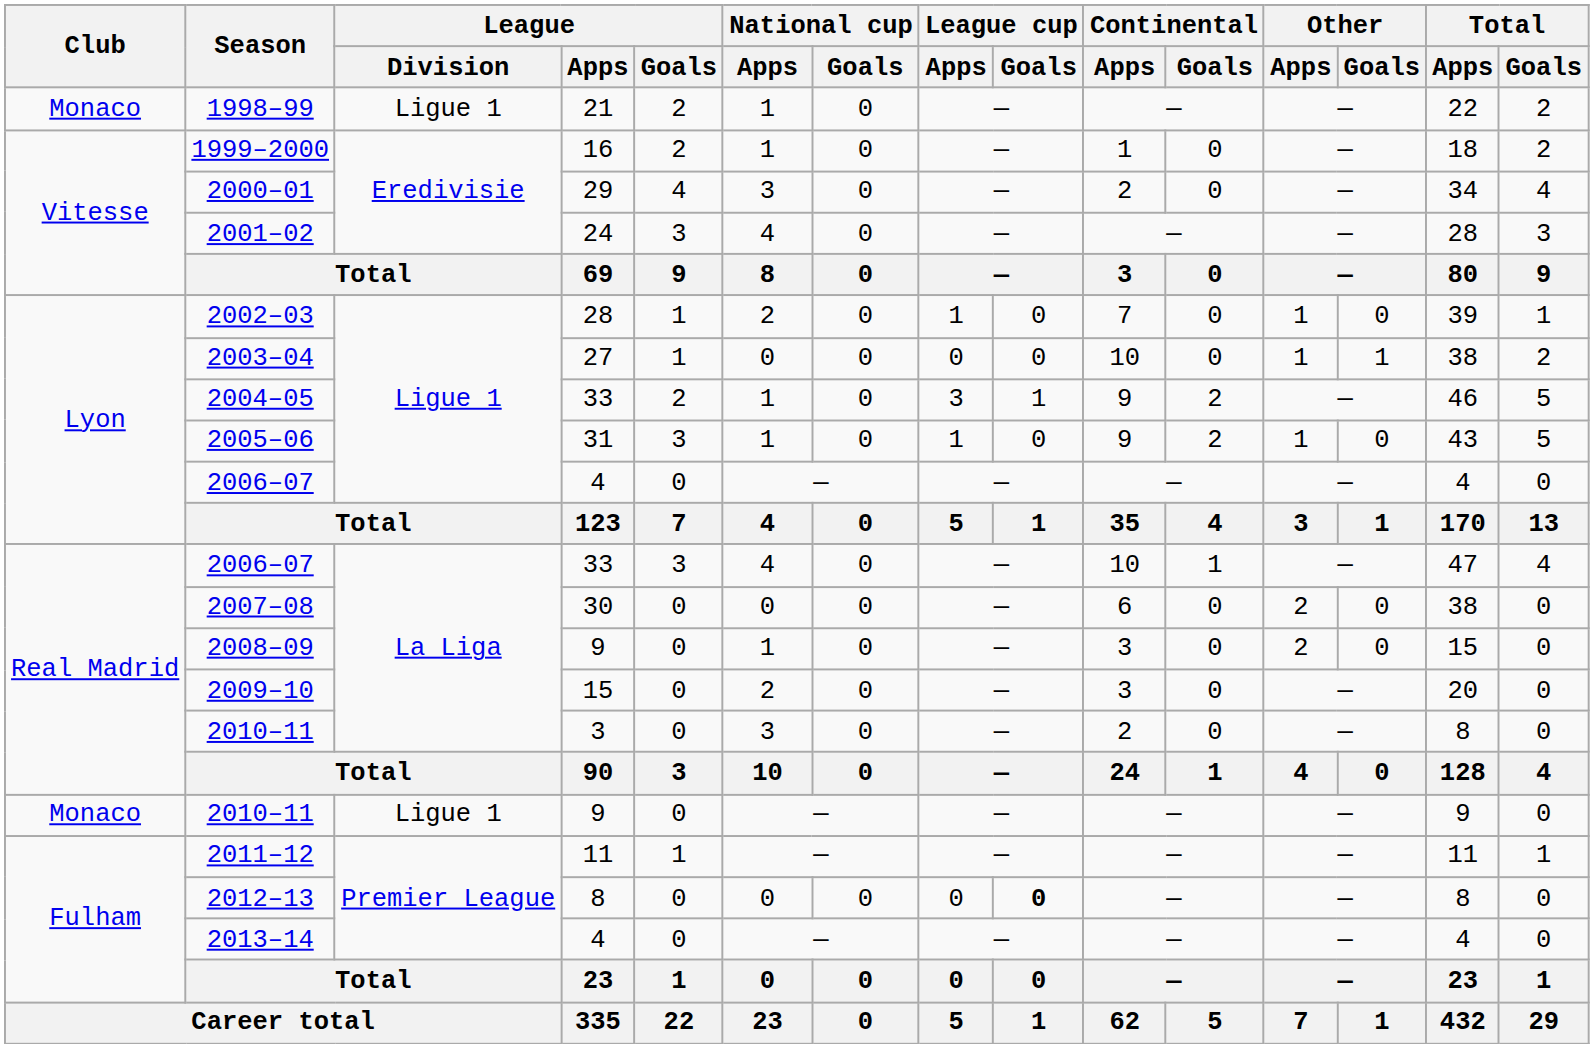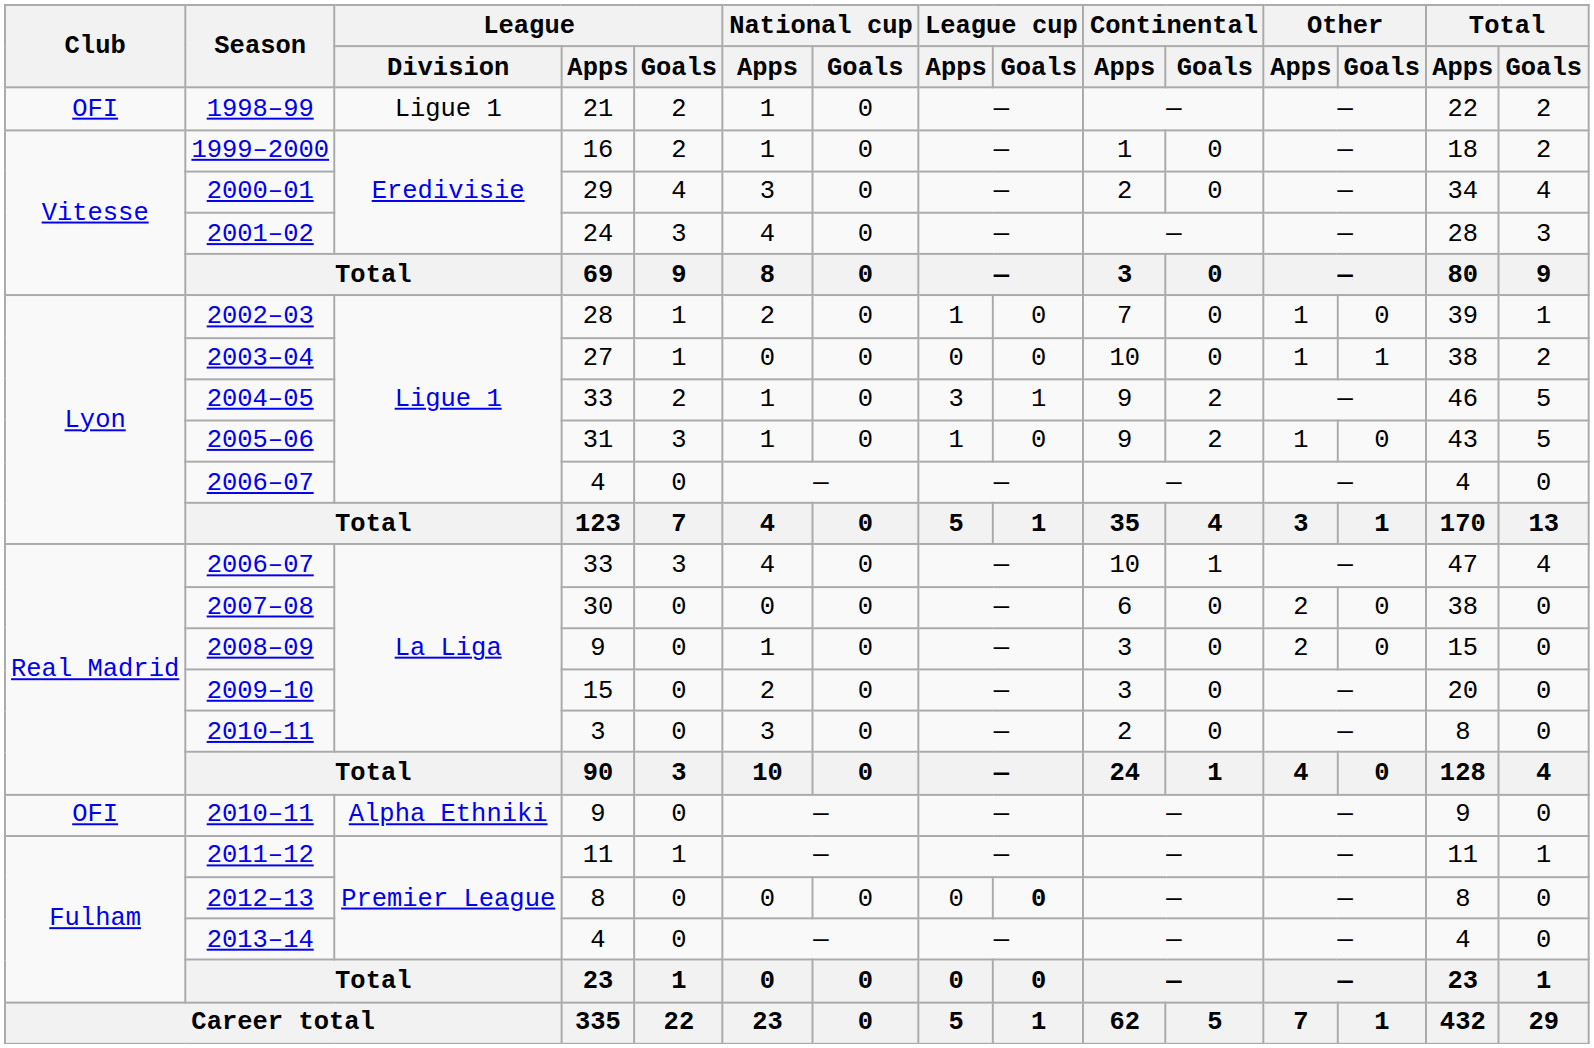 <table class="wikitable" style="text-align:center">
 <tr>
 <th rowspan="2">Club</th>
 <th rowspan="2">Season</th>
 <th colspan="3">League</th>
 <th colspan="2">National cup</th>
 <th colspan="2">League cup</th>
 <th colspan="2">Continental</th>
 <th colspan="2">Other</th>
 <th colspan="2">Total</th>
 </tr>
 <tr>
 <th>Division</th>
 <th>Apps</th>
 <th>Goals</th>
 <th>Apps</th>
 <th>Goals</th>
 <th>Apps</th>
 <th>Goals</th>
 <th>Apps</th>
 <th>Goals</th>
 <th>Apps</th>
 <th>Goals</th>
 <th>Apps</th>
 <th>Goals</th>
 </tr>
 <tr>
-<td><a href='#'>Monaco</a></td>
+<td><a href='#'>OFI</a></td>
 <td><a href='#'>1998–99</a></td>
 <td>Ligue 1</td>
 <td>21</td>
 <td>2</td>
 <td>1</td>
 <td>0</td>
 <td colspan="2">—</td>
 <td colspan="2">—</td>
 <td colspan="2">—</td>
 <td>22</td>
 <td>2</td>
 </tr>
 <tr>
 <td rowspan="4"><a href='#'>Vitesse</a></td>
 <td><a href='#'>1999–2000</a></td>
 <td rowspan="3"><a href='#'>Eredivisie</a></td>
 <td>16</td>
 <td>2</td>
 <td>1</td>
 <td>0</td>
 <td colspan="2">—</td>
 <td>1</td>
 <td>0</td>
 <td colspan="2">—</td>
 <td>18</td>
 <td>2</td>
 </tr>
 <tr>
 <td><a href='#'>2000–01</a></td>
 <td>29</td>
 <td>4</td>
 <td>3</td>
 <td>0</td>
 <td colspan="2">—</td>
 <td>2</td>
 <td>0</td>
 <td colspan="2">—</td>
 <td>34</td>
 <td>4</td>
 </tr>
 <tr>
 <td><a href='#'>2001–02</a></td>
 <td>24</td>
 <td>3</td>
 <td>4</td>
 <td>0</td>
 <td colspan="2">—</td>
 <td colspan="2">—</td>
 <td colspan="2">—</td>
 <td>28</td>
 <td>3</td>
 </tr>
 <tr>
 <th colspan="2">Total</th>
 <th>69</th>
 <th>9</th>
 <th>8</th>
 <th>0</th>
 <th colspan="2">—</th>
 <th>3</th>
 <th>0</th>
 <th colspan="2">—</th>
 <th>80</th>
 <th>9</th>
 </tr>
 <tr>
 <td rowspan="6"><a href='#'>Lyon</a></td>
 <td><a href='#'>2002–03</a></td>
 <td rowspan="5"><a href='#'>Ligue 1</a></td>
 <td>28</td>
 <td>1</td>
 <td>2</td>
 <td>0</td>
 <td>1</td>
 <td>0</td>
 <td>7</td>
 <td>0</td>
 <td>1</td>
 <td>0</td>
 <td>39</td>
 <td>1</td>
 </tr>
 <tr>
 <td><a href='#'>2003–04</a></td>
 <td>27</td>
 <td>1</td>
 <td>0</td>
 <td>0</td>
 <td>0</td>
 <td>0</td>
 <td>10</td>
 <td>0</td>
 <td>1</td>
 <td>1</td>
 <td>38</td>
 <td>2</td>
 </tr>
 <tr>
 <td><a href='#'>2004–05</a></td>
 <td>33</td>
 <td>2</td>
 <td>1</td>
 <td>0</td>
 <td>3</td>
 <td>1</td>
 <td>9</td>
 <td>2</td>
 <td colspan="2">—</td>
 <td>46</td>
 <td>5</td>
 </tr>
 <tr>
 <td><a href='#'>2005–06</a></td>
 <td>31</td>
 <td>3</td>
 <td>1</td>
 <td>0</td>
 <td>1</td>
 <td>0</td>
 <td>9</td>
 <td>2</td>
 <td>1</td>
 <td>0</td>
 <td>43</td>
 <td>5</td>
 </tr>
 <tr>
 <td><a href='#'>2006–07</a></td>
 <td>4</td>
 <td>0</td>
 <td colspan="2">—</td>
 <td colspan="2">—</td>
 <td colspan="2">—</td>
 <td colspan="2">—</td>
 <td>4</td>
 <td>0</td>
 </tr>
 <tr>
 <th colspan="2">Total</th>
 <th>123</th>
 <th>7</th>
 <th>4</th>
 <th>0</th>
 <th>5</th>
 <th>1</th>
 <th>35</th>
 <th>4</th>
 <th>3</th>
 <th>1</th>
 <th>170</th>
 <th>13</th>
 </tr>
 <tr>
 <td rowspan="6"><a href='#'>Real Madrid</a></td>
 <td><a href='#'>2006–07</a></td>
 <td rowspan="5"><a href='#'>La Liga</a></td>
 <td>33</td>
 <td>3</td>
 <td>4</td>
 <td>0</td>
 <td colspan="2">—</td>
 <td>10</td>
 <td>1</td>
 <td colspan="2">—</td>
 <td>47</td>
 <td>4</td>
 </tr>
 <tr>
 <td><a href='#'>2007–08</a></td>
 <td>30</td>
 <td>0</td>
 <td>0</td>
 <td>0</td>
 <td colspan="2">—</td>
 <td>6</td>
 <td>0</td>
 <td>2</td>
 <td>0</td>
 <td>38</td>
 <td>0</td>
 </tr>
 <tr>
 <td><a href='#'>2008–09</a></td>
 <td>9</td>
 <td>0</td>
 <td>1</td>
 <td>0</td>
 <td colspan="2">—</td>
 <td>3</td>
 <td>0</td>
 <td>2</td>
 <td>0</td>
 <td>15</td>
 <td>0</td>
 </tr>
 <tr>
 <td><a href='#'>2009–10</a></td>
 <td>15</td>
 <td>0</td>
 <td>2</td>
 <td>0</td>
 <td colspan="2">—</td>
 <td>3</td>
 <td>0</td>
 <td colspan="2">—</td>
 <td>20</td>
 <td>0</td>
 </tr>
 <tr>
 <td><a href='#'>2010–11</a></td>
 <td>3</td>
 <td>0</td>
 <td>3</td>
 <td>0</td>
 <td colspan="2">—</td>
 <td>2</td>
 <td>0</td>
 <td colspan="2">—</td>
 <td>8</td>
 <td>0</td>
 </tr>
 <tr>
 <th colspan="2">Total</th>
 <th>90</th>
 <th>3</th>
 <th>10</th>
 <th>0</th>
 <th colspan="2">—</th>
 <th>24</th>
 <th>1</th>
 <th>4</th>
 <th>0</th>
 <th>128</th>
 <th>4</th>
 </tr>
 <tr>
-<td><a href='#'>Monaco</a></td>
+<td><a href='#'>OFI</a></td>
 <td><a href='#'>2010–11</a></td>
-<td>Ligue 1</td>
+<td><a href='#'>Alpha Ethniki</a></td>
 <td>9</td>
 <td>0</td>
 <td colspan="2">—</td>
 <td colspan="2">—</td>
 <td colspan="2">—</td>
 <td colspan="2">—</td>
 <td>9</td>
 <td>0</td>
 </tr>
 <tr>
 <td rowspan="4"><a href='#'>Fulham</a></td>
 <td><a href='#'>2011–12</a></td>
 <td rowspan="3"><a href='#'>Premier League</a></td>
 <td>11</td>
 <td>1</td>
 <td colspan="2">—</td>
 <td colspan="2">—</td>
 <td colspan="2">—</td>
 <td colspan="2">—</td>
 <td>11</td>
 <td>1</td>
 </tr>
 <tr>
 <td><a href='#'>2012–13</a></td>
 <td>8</td>
 <td>0</td>
 <td>0</td>
 <td>0</td>
 <td>0</td>
 <td><strong>0</strong></td>
 <td colspan="2">—</td>
 <td colspan="2">—</td>
 <td>8</td>
 <td>0</td>
 </tr>
 <tr>
 <td><a href='#'>2013–14</a></td>
 <td>4</td>
 <td>0</td>
 <td colspan="2">—</td>
 <td colspan="2">—</td>
 <td colspan="2">—</td>
 <td colspan="2">—</td>
 <td>4</td>
 <td>0</td>
 </tr>
 <tr>
 <th colspan="2">Total</th>
 <th>23</th>
 <th>1</th>
 <th>0</th>
 <th>0</th>
 <th>0</th>
 <th>0</th>
 <th colspan="2">—</th>
 <th colspan="2">—</th>
 <th>23</th>
 <th>1</th>
 </tr>
 <tr>
 <th colspan="3">Career total</th>
 <th>335</th>
 <th>22</th>
 <th>23</th>
 <th>0</th>
 <th>5</th>
 <th>1</th>
 <th>62</th>
 <th>5</th>
 <th>7</th>
 <th>1</th>
 <th>432</th>
 <th>29</th>
 </tr>
 </table>
